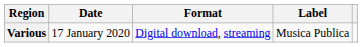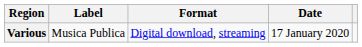 <table class="wikitable plainrowheaders" style="text-align:center">
 <tr>
 <th>Region</th>
+<th>Label</th>
+<th>Format</th>
 <th>Date</th>
-<th>Format</th>
-<th>Label</th>
 <th></th>
 </tr>
 <tr>
 <th scope="row">Various</th>
+<td>Musica Publica</td>
+<td><a href='#'>Digital download</a>, <a href='#'>streaming</a></td>
 <td>17 January 2020</td>
-<td><a href='#'>Digital download</a>, <a href='#'>streaming</a></td>
-<td>Musica Publica</td>
 <td></td>
 </tr>
 </table>
